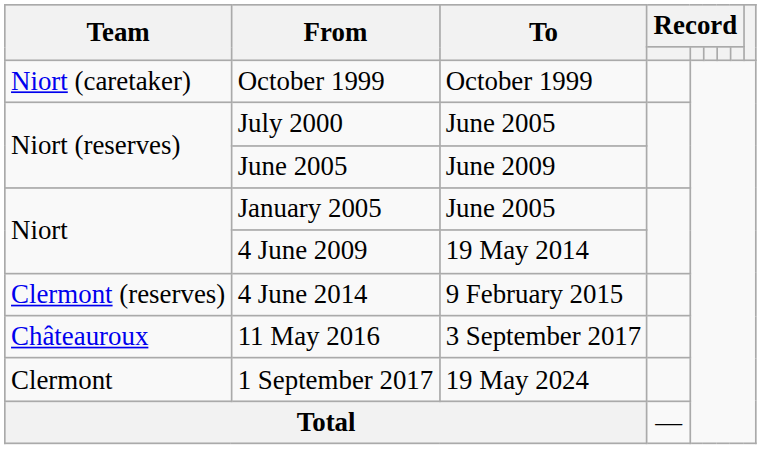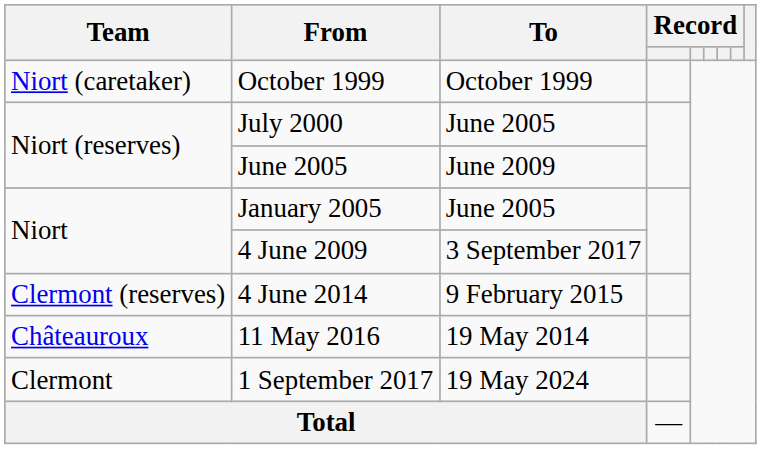 <table class=wikitable style="text-align:center">
 <tr>
 <th rowspan=2>Team</th>
 <th rowspan=2>From</th>
 <th rowspan=2>To</th>
 <th colspan=5>Record</th>
 <th rowspan=2></th>
 </tr>
 <tr>
 <th></th>
 <th></th>
 <th></th>
 <th></th>
 <th></th>
 </tr>
 <tr>
 <td align=left><a href='#'>Niort</a> (caretaker)</td>
 <td align=left>October 1999</td>
 <td align=left>October 1999<br></td>
 <td></td>
 </tr>
 <tr>
 <td rowspan=2 align=left>Niort (reserves)</td>
 <td align=left>July 2000</td>
 <td align=left>June 2005<br></td>
 <td rowspan=2></td>
 </tr>
 <tr>
 <td align=left>June 2005</td>
 <td align=left>June 2009<br></td>
 </tr>
 <tr>
 <td rowspan=2 align=left>Niort</td>
 <td align=left>January 2005</td>
 <td align=left>June 2005<br></td>
 <td rowspan=2></td>
 </tr>
 <tr>
 <td align=left>4 June 2009</td>
-<td align=left>19 May 2014<br></td>
+<td align=left>3 September 2017<br></td>
 </tr>
 <tr>
 <td align=left><a href='#'>Clermont</a> (reserves)</td>
 <td align=left>4 June 2014</td>
 <td align=left>9 February 2015<br></td>
 <td></td>
 </tr>
 <tr>
 <td align=left><a href='#'>Châteauroux</a></td>
 <td align=left>11 May 2016</td>
-<td align=left>3 September 2017<br></td>
+<td align=left>19 May 2014<br></td>
 <td></td>
 </tr>
 <tr>
 <td align=left>Clermont</td>
 <td align=left>1 September 2017</td>
 <td align=left>19 May 2024<br></td>
 <td></td>
 </tr>
 <tr>
 <th colspan=3>Total<br></th>
 <td>—</td>
 </tr>
 </table>
